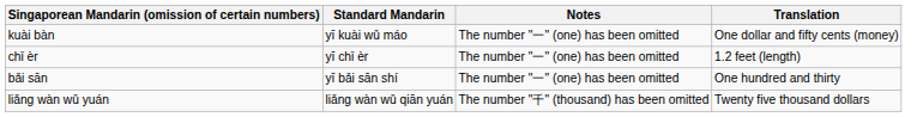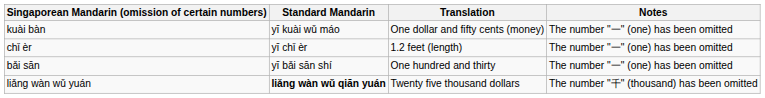 <table class=wikitable>
 <tr>
 <th>Singaporean Mandarin (omission of certain numbers)</th>
 <th>Standard Mandarin</th>
+<th>Translation</th>
 <th>Notes</th>
-<th>Translation</th>
 </tr>
 <tr>
 <td> kuài bàn</td>
 <td> yī kuài wǔ máo</td>
+<td>One dollar and fifty cents (money)</td>
 <td>The number "一" (one) has been omitted</td>
-<td>One dollar and fifty cents (money)</td>
 </tr>
 <tr>
 <td> chǐ èr</td>
 <td> yī chǐ èr</td>
+<td>1.2 feet (length)</td>
 <td>The number "一" (one) has been omitted</td>
-<td>1.2 feet (length)</td>
 </tr>
 <tr>
 <td> bǎi sān</td>
 <td> yī bǎi sān shí</td>
+<td>One hundred and thirty</td>
 <td>The number "一" (one) has been omitted</td>
-<td>One hundred and thirty</td>
 </tr>
 <tr>
 <td> liǎng wàn wǔ yuán</td>
-<td> liǎng wàn wǔ qiān yuán</td>
+<td><strong> liǎng wàn wǔ qiān yuán</strong></td>
+<td>Twenty five thousand dollars</td>
 <td>The number "千" (thousand) has been omitted</td>
-<td>Twenty five thousand dollars</td>
 </tr>
 </table>
